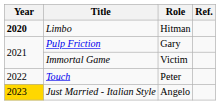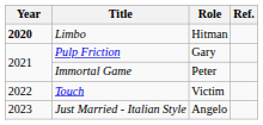 <table class="wikitable">
 <tr>
 <th width="55">Year</th>
 <th>Title</th>
 <th>Role</th>
 <th>Ref.</th>
 </tr>
 <tr>
 <td><strong>2020</strong></td>
 <td><em>Limbo</em></td>
 <td>Hitman</td>
 <td></td>
 </tr>
 <tr>
 <td rowspan="2">2021</td>
 <td><em><a href='#'>Pulp Friction</a></em></td>
 <td>Gary</td>
 <td></td>
 </tr>
 <tr valign="top">
 <td><em>Immortal Game</em></td>
-<td>Victim</td>
+<td>Peter</td>
 <td></td>
 </tr>
 <tr>
 <td>2022</td>
 <td><em><a href='#'>Touch</a></em></td>
-<td>Peter</td>
+<td>Victim</td>
 <td></td>
 </tr>
 <tr>
-<td style="background: gold;">2023</td>
+<td>2023</td>
 <td><em>Just Married - Italian Style</em></td>
 <td>Angelo</td>
 <td></td>
 </tr>
 </table>
